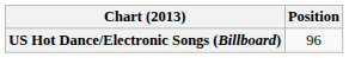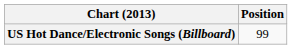 <table class="wikitable plainrowheaders">
 <tr>
 <th scope="col">Chart (2013)</th>
 <th scope="col">Position</th>
 </tr>
 <tr>
 <th scope="row">US Hot Dance/Electronic Songs (<em>Billboard</em>)</th>
-<td style="text-align:center">96</td>
+<td style="text-align:center">99</td>
 </tr>
 </table>
